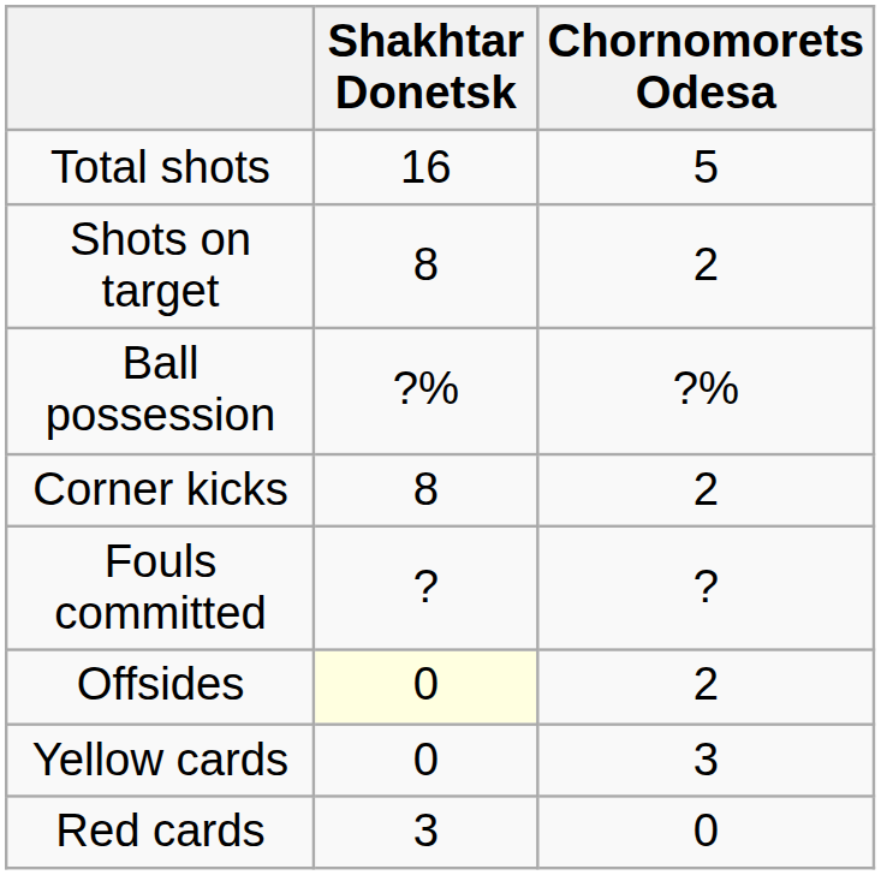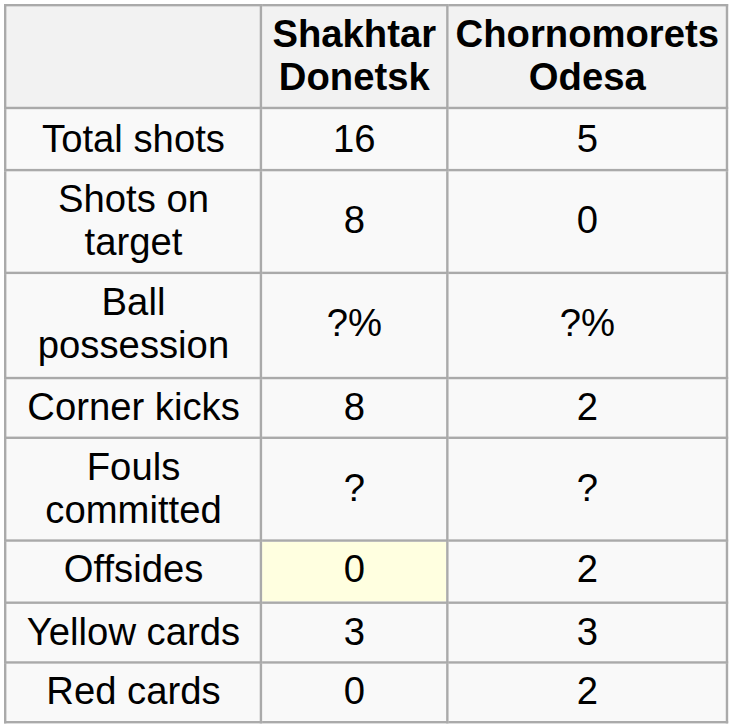 <table class="wikitable" style="text-align: center">
 <tr>
 <th width=100></th>
 <th width=70>Shakhtar Donetsk</th>
 <th width=70>Chornomorets Odesa</th>
 </tr>
 <tr>
 <td>Total shots</td>
 <td>16</td>
 <td>5</td>
 </tr>
 <tr>
 <td>Shots on target</td>
 <td>8</td>
-<td>2</td>
+<td>0</td>
 </tr>
 <tr>
 <td>Ball possession</td>
 <td>?%</td>
 <td>?%</td>
 </tr>
 <tr>
 <td>Corner kicks</td>
 <td>8</td>
 <td>2</td>
 </tr>
 <tr>
 <td>Fouls committed</td>
 <td>?</td>
 <td>?</td>
 </tr>
 <tr>
 <td>Offsides</td>
 <td style="background: lightyellow;">0</td>
 <td>2</td>
 </tr>
 <tr>
 <td>Yellow cards</td>
-<td>0</td>
+<td>3</td>
 <td>3</td>
 </tr>
 <tr>
 <td>Red cards</td>
-<td>3</td>
 <td>0</td>
+<td>2</td>
 </tr>
 </table>
